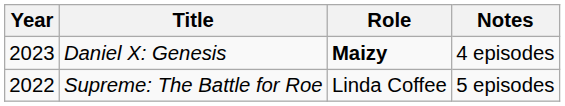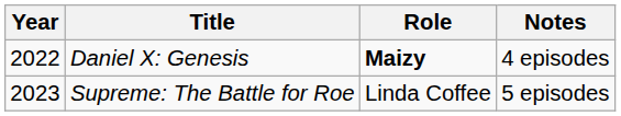 <table class="wikitable">
 <tr>
 <th>Year</th>
 <th>Title</th>
 <th>Role</th>
 <th>Notes</th>
 </tr>
 <tr>
-<td>2023</td>
+<td>2022</td>
 <td><em>Daniel X: Genesis</em></td>
 <td><strong>Maizy</strong></td>
 <td>4 episodes </td>
 </tr>
 <tr>
-<td>2022</td>
+<td>2023</td>
 <td><em>Supreme: The Battle for Roe</em></td>
 <td>Linda Coffee</td>
 <td>5 episodes </td>
 </tr>
 </table>
